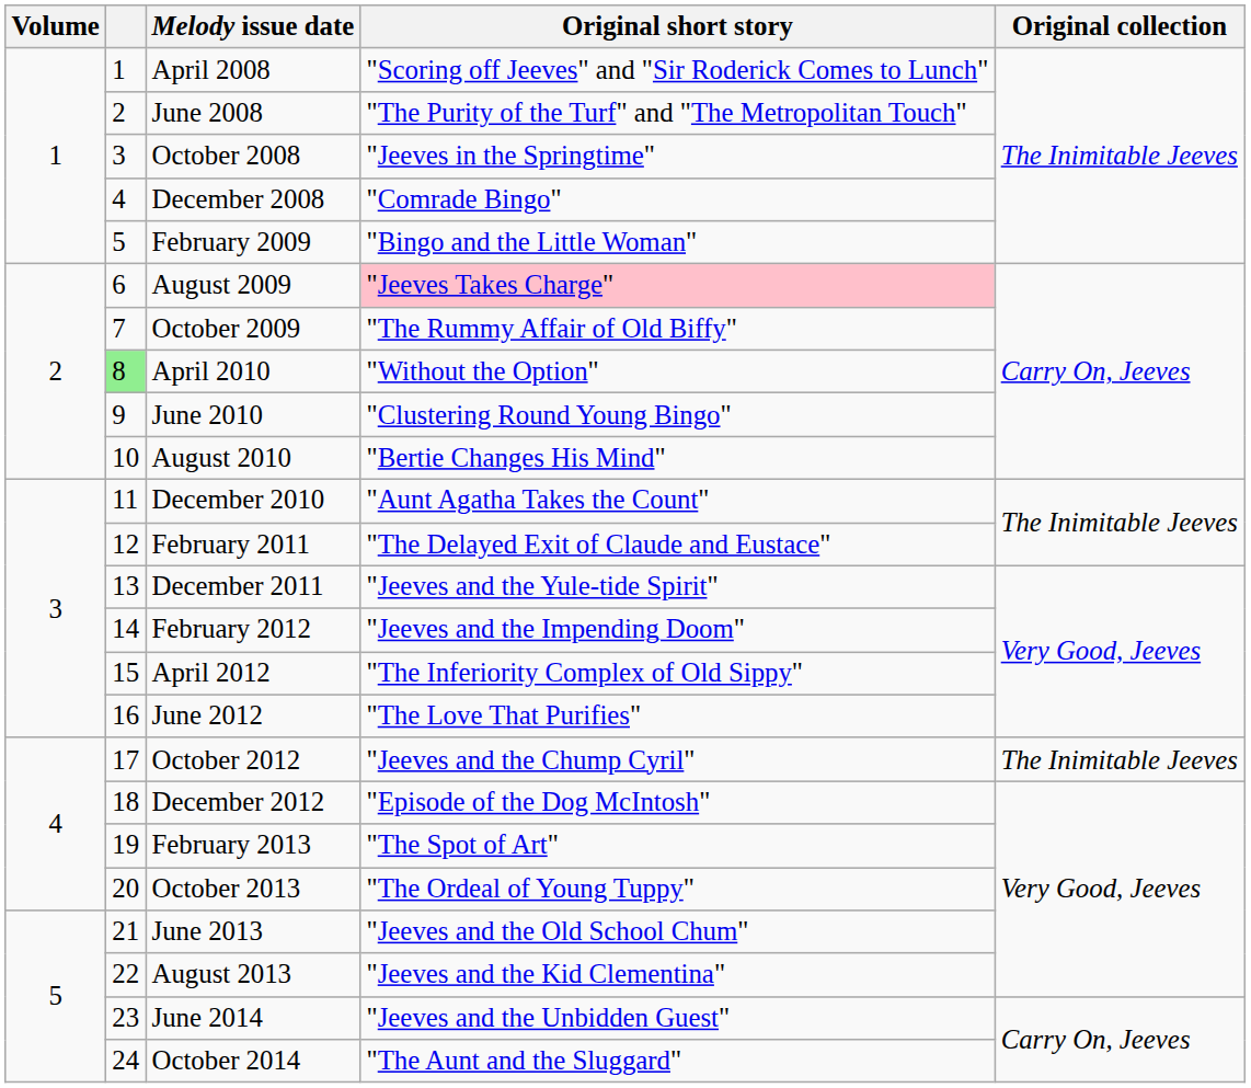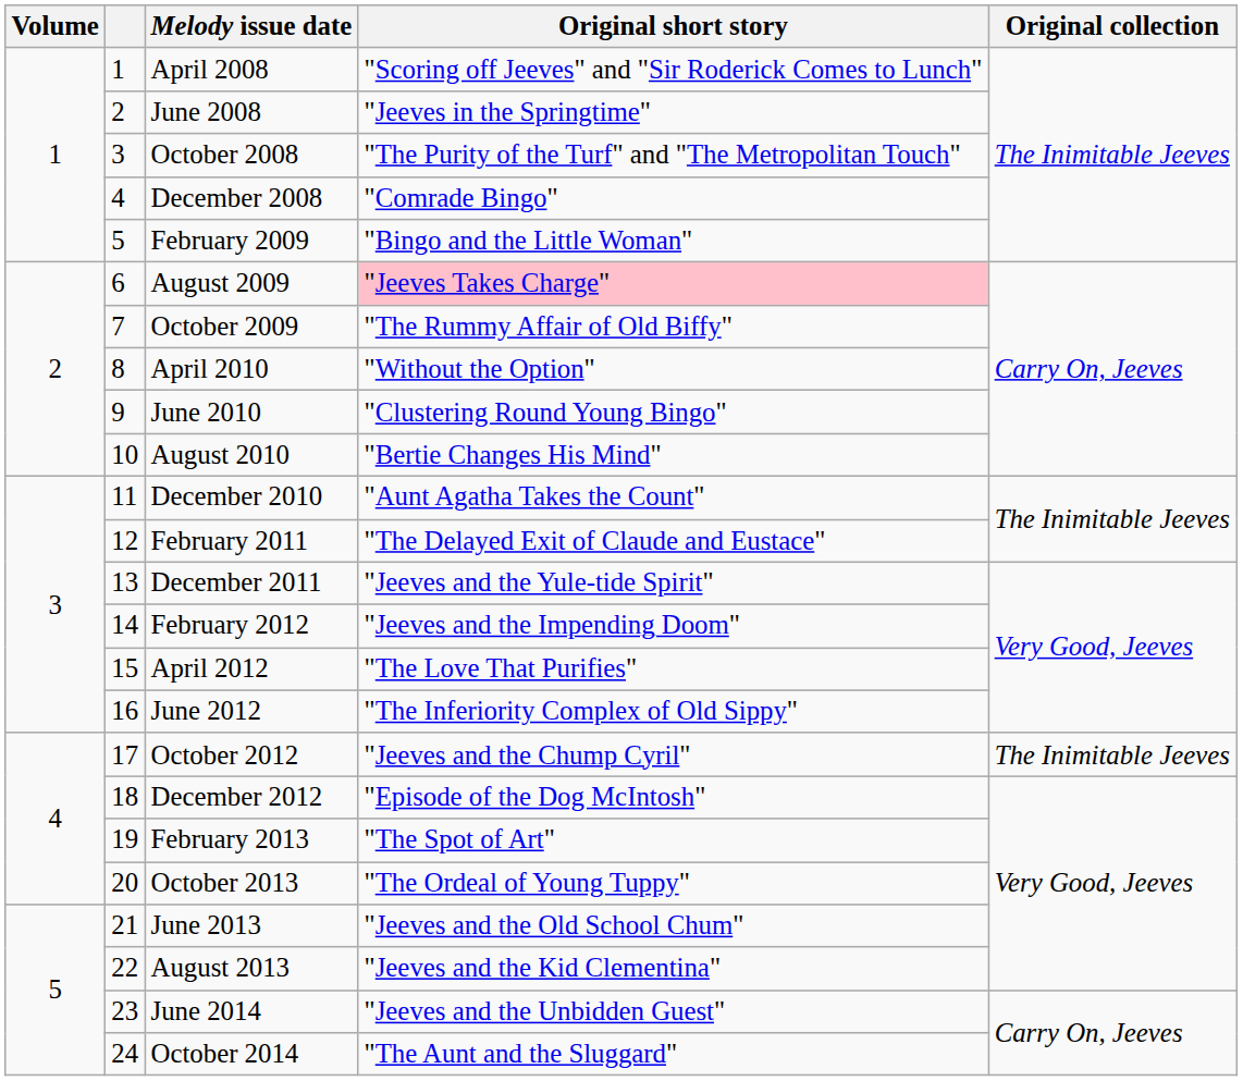 <table class="wikitable">
 <tr>
 <th>Volume</th>
 <th></th>
 <th><em>Melody</em> issue date</th>
 <th>Original short story</th>
 <th>Original collection</th>
 </tr>
 <tr>
 <td rowspan="5" style="text-align: center;">1</td>
 <td>1</td>
 <td>April 2008</td>
 <td>"<a href='#'>Scoring off Jeeves</a>" and "<a href='#'>Sir Roderick Comes to Lunch</a>"</td>
 <td rowspan="5"><em><a href='#'>The Inimitable Jeeves</a></em></td>
 </tr>
 <tr>
 <td>2</td>
 <td>June 2008</td>
-<td>"<a href='#'>The Purity of the Turf</a>" and "<a href='#'>The Metropolitan Touch</a>"</td>
+<td>"<a href='#'>Jeeves in the Springtime</a>"</td>
 </tr>
 <tr>
 <td>3</td>
 <td>October 2008</td>
-<td>"<a href='#'>Jeeves in the Springtime</a>"</td>
+<td>"<a href='#'>The Purity of the Turf</a>" and "<a href='#'>The Metropolitan Touch</a>"</td>
 </tr>
 <tr>
 <td>4</td>
 <td>December 2008</td>
 <td>"<a href='#'>Comrade Bingo</a>"</td>
 </tr>
 <tr>
 <td>5</td>
 <td>February 2009</td>
 <td>"<a href='#'>Bingo and the Little Woman</a>"</td>
 </tr>
 <tr>
 <td rowspan="5" style="text-align: center;">2</td>
 <td>6</td>
 <td>August 2009</td>
 <td style="background: pink;">"<a href='#'>Jeeves Takes Charge</a>"</td>
 <td rowspan="5"><em><a href='#'>Carry On, Jeeves</a></em></td>
 </tr>
 <tr>
 <td>7</td>
 <td>October 2009</td>
 <td>"<a href='#'>The Rummy Affair of Old Biffy</a>"</td>
 </tr>
 <tr>
-<td style="background: lightgreen;">8</td>
+<td>8</td>
 <td>April 2010</td>
 <td>"<a href='#'>Without the Option</a>"</td>
 </tr>
 <tr>
 <td>9</td>
 <td>June 2010</td>
 <td>"<a href='#'>Clustering Round Young Bingo</a>"</td>
 </tr>
 <tr>
 <td>10</td>
 <td>August 2010</td>
 <td>"<a href='#'>Bertie Changes His Mind</a>"</td>
 </tr>
 <tr>
 <td rowspan="6" style="text-align: center;">3</td>
 <td>11</td>
 <td>December 2010</td>
 <td>"<a href='#'>Aunt Agatha Takes the Count</a>"</td>
 <td rowspan="2"><em>The Inimitable Jeeves</em></td>
 </tr>
 <tr>
 <td>12</td>
 <td>February 2011</td>
 <td>"<a href='#'>The Delayed Exit of Claude and Eustace</a>"</td>
 </tr>
 <tr>
 <td>13</td>
 <td>December 2011</td>
 <td>"<a href='#'>Jeeves and the Yule-tide Spirit</a>"</td>
 <td rowspan="4"><em><a href='#'>Very Good, Jeeves</a></em></td>
 </tr>
 <tr>
 <td>14</td>
 <td>February 2012</td>
 <td>"<a href='#'>Jeeves and the Impending Doom</a>"</td>
 </tr>
 <tr>
 <td>15</td>
 <td>April 2012</td>
-<td>"<a href='#'>The Inferiority Complex of Old Sippy</a>"</td>
+<td>"<a href='#'>The Love That Purifies</a>"</td>
 </tr>
 <tr>
 <td>16</td>
 <td>June 2012</td>
-<td>"<a href='#'>The Love That Purifies</a>"</td>
+<td>"<a href='#'>The Inferiority Complex of Old Sippy</a>"</td>
 </tr>
 <tr>
 <td rowspan="4" style="text-align: center;">4</td>
 <td>17</td>
 <td>October 2012</td>
 <td>"<a href='#'>Jeeves and the Chump Cyril</a>"</td>
 <td><em>The Inimitable Jeeves</em></td>
 </tr>
 <tr>
 <td>18</td>
 <td>December 2012</td>
 <td>"<a href='#'>Episode of the Dog McIntosh</a>"</td>
 <td rowspan="5"><em>Very Good, Jeeves</em></td>
 </tr>
 <tr>
 <td>19</td>
 <td>February 2013</td>
 <td>"<a href='#'>The Spot of Art</a>"</td>
 </tr>
 <tr>
 <td>20</td>
 <td>October 2013</td>
 <td>"<a href='#'>The Ordeal of Young Tuppy</a>"</td>
 </tr>
 <tr>
 <td rowspan="5" style="text-align: center;">5</td>
 <td>21</td>
 <td>June 2013</td>
 <td>"<a href='#'>Jeeves and the Old School Chum</a>"</td>
 </tr>
 <tr>
 <td>22</td>
 <td>August 2013</td>
 <td>"<a href='#'>Jeeves and the Kid Clementina</a>"</td>
 </tr>
 <tr>
 <td>23</td>
 <td>June 2014</td>
 <td>"<a href='#'>Jeeves and the Unbidden Guest</a>"</td>
 <td rowspan="2"><em>Carry On, Jeeves</em></td>
 </tr>
 <tr>
 <td>24</td>
 <td>October 2014</td>
 <td>"<a href='#'>The Aunt and the Sluggard</a>"</td>
 </tr>
 </table>
